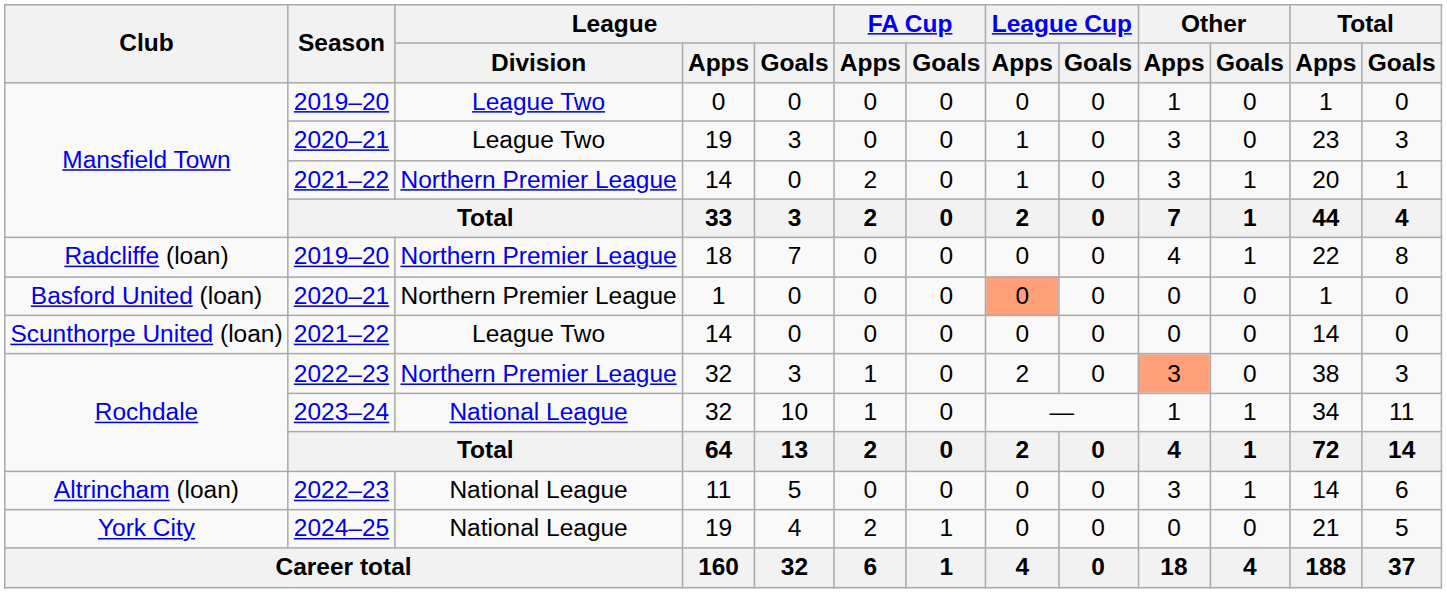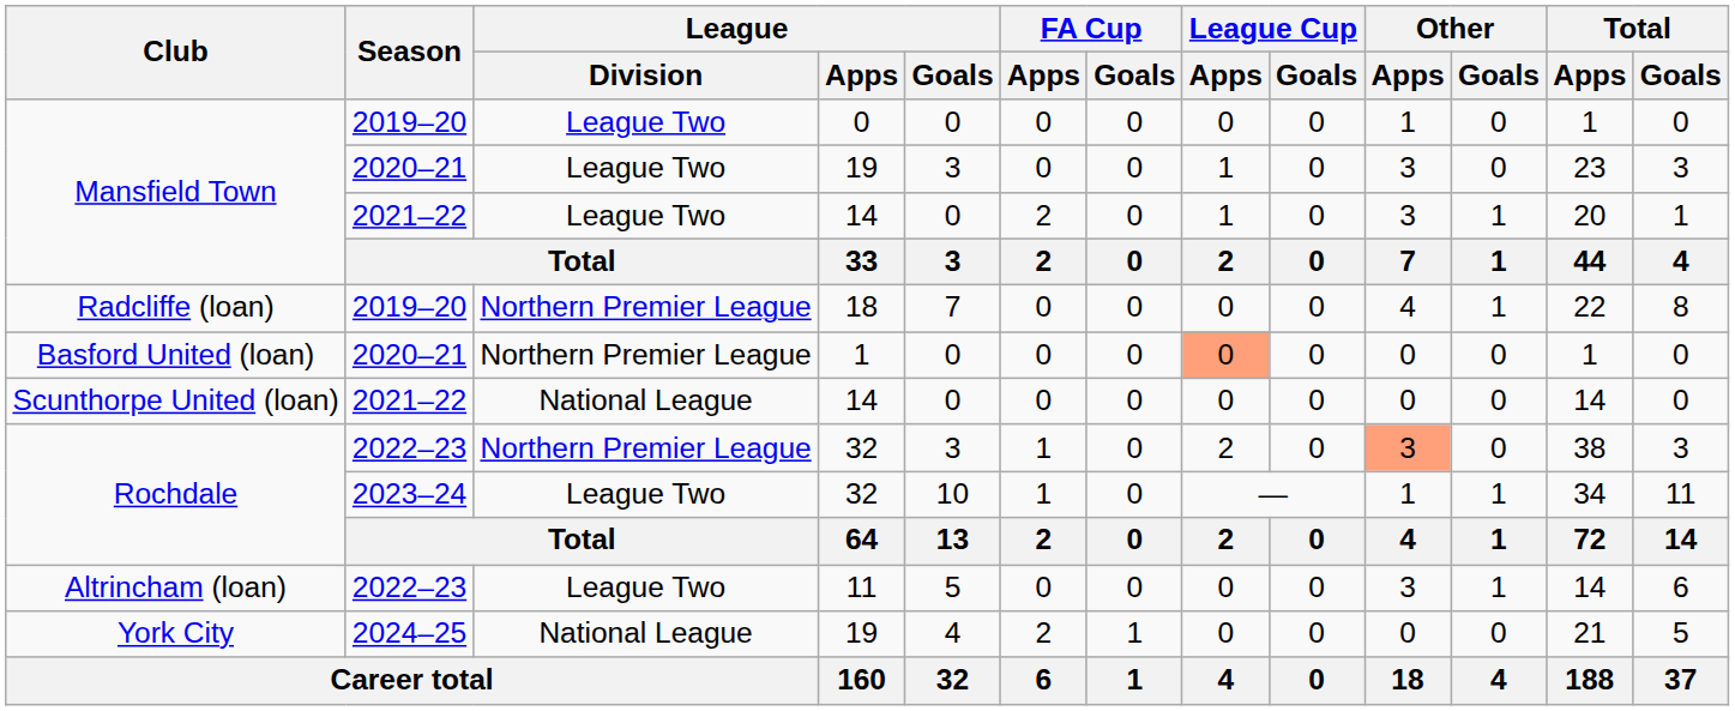 <table class=wikitable style="text-align: center">
 <tr>
 <th rowspan=2>Club</th>
 <th rowspan=2>Season</th>
 <th colspan=3>League</th>
 <th colspan=2><a href='#'>FA Cup</a></th>
 <th colspan=2><a href='#'>League Cup</a></th>
 <th colspan=2>Other</th>
 <th colspan=2>Total</th>
 </tr>
 <tr>
 <th>Division</th>
 <th>Apps</th>
 <th>Goals</th>
 <th>Apps</th>
 <th>Goals</th>
 <th>Apps</th>
 <th>Goals</th>
 <th>Apps</th>
 <th>Goals</th>
 <th>Apps</th>
 <th>Goals</th>
 </tr>
 <tr>
 <td rowspan=4><a href='#'>Mansfield Town</a></td>
 <td><a href='#'>2019–20</a></td>
 <td><a href='#'>League Two</a></td>
 <td>0</td>
 <td>0</td>
 <td>0</td>
 <td>0</td>
 <td>0</td>
 <td>0</td>
 <td>1</td>
 <td>0</td>
 <td>1</td>
 <td>0</td>
 </tr>
 <tr>
 <td><a href='#'>2020–21</a></td>
 <td>League Two</td>
 <td>19</td>
 <td>3</td>
 <td>0</td>
 <td>0</td>
 <td>1</td>
 <td>0</td>
 <td>3</td>
 <td>0</td>
 <td>23</td>
 <td>3</td>
 </tr>
 <tr>
 <td><a href='#'>2021–22</a></td>
-<td><a href='#'>Northern Premier League</a></td>
+<td>League Two</td>
 <td>14</td>
 <td>0</td>
 <td>2</td>
 <td>0</td>
 <td>1</td>
 <td>0</td>
 <td>3</td>
 <td>1</td>
 <td>20</td>
 <td>1</td>
 </tr>
 <tr>
 <th colspan=2>Total</th>
 <th>33</th>
 <th>3</th>
 <th>2</th>
 <th>0</th>
 <th>2</th>
 <th>0</th>
 <th>7</th>
 <th>1</th>
 <th>44</th>
 <th>4</th>
 </tr>
 <tr>
 <td><a href='#'>Radcliffe</a> (loan)</td>
 <td><a href='#'>2019–20</a></td>
 <td><a href='#'>Northern Premier League</a></td>
 <td>18</td>
 <td>7</td>
 <td>0</td>
 <td>0</td>
 <td>0</td>
 <td>0</td>
 <td>4</td>
 <td>1</td>
 <td>22</td>
 <td>8</td>
 </tr>
 <tr>
 <td><a href='#'>Basford United</a> (loan)</td>
 <td><a href='#'>2020–21</a></td>
 <td>Northern Premier League</td>
 <td>1</td>
 <td>0</td>
 <td>0</td>
 <td>0</td>
 <td style="background: lightsalmon;">0</td>
 <td>0</td>
 <td>0</td>
 <td>0</td>
 <td>1</td>
 <td>0</td>
 </tr>
 <tr>
 <td><a href='#'>Scunthorpe United</a> (loan)</td>
 <td><a href='#'>2021–22</a></td>
-<td>League Two</td>
+<td>National League</td>
 <td>14</td>
 <td>0</td>
 <td>0</td>
 <td>0</td>
 <td>0</td>
 <td>0</td>
 <td>0</td>
 <td>0</td>
 <td>14</td>
 <td>0</td>
 </tr>
 <tr>
 <td rowspan="3"><a href='#'>Rochdale</a></td>
 <td><a href='#'>2022–23</a></td>
 <td><a href='#'>Northern Premier League</a></td>
 <td>32</td>
 <td>3</td>
 <td>1</td>
 <td>0</td>
 <td>2</td>
 <td>0</td>
 <td style="background: lightsalmon;">3</td>
 <td>0</td>
 <td>38</td>
 <td>3</td>
 </tr>
 <tr>
 <td><a href='#'>2023–24</a></td>
-<td><a href='#'>National League</a></td>
+<td>League Two</td>
 <td>32</td>
 <td>10</td>
 <td>1</td>
 <td>0</td>
 <td colspan="2">—</td>
 <td>1</td>
 <td>1</td>
 <td>34</td>
 <td>11</td>
 </tr>
 <tr>
 <th colspan=2>Total</th>
 <th>64</th>
 <th>13</th>
 <th>2</th>
 <th>0</th>
 <th>2</th>
 <th>0</th>
 <th>4</th>
 <th>1</th>
 <th>72</th>
 <th>14</th>
 </tr>
 <tr>
 <td><a href='#'>Altrincham</a> (loan)</td>
 <td><a href='#'>2022–23</a></td>
-<td>National League</td>
+<td>League Two</td>
 <td>11</td>
 <td>5</td>
 <td>0</td>
 <td>0</td>
 <td>0</td>
 <td>0</td>
 <td>3</td>
 <td>1</td>
 <td>14</td>
 <td>6</td>
 </tr>
 <tr>
 <td><a href='#'>York City</a></td>
 <td><a href='#'>2024–25</a></td>
 <td>National League</td>
 <td>19</td>
 <td>4</td>
 <td>2</td>
 <td>1</td>
 <td>0</td>
 <td>0</td>
 <td>0</td>
 <td>0</td>
 <td>21</td>
 <td>5</td>
 </tr>
 <tr>
 <th colspan=3>Career total</th>
 <th>160</th>
 <th>32</th>
 <th>6</th>
 <th>1</th>
 <th>4</th>
 <th>0</th>
 <th>18</th>
 <th>4</th>
 <th>188</th>
 <th>37</th>
 </tr>
 </table>
